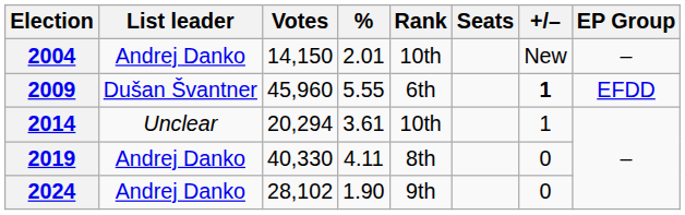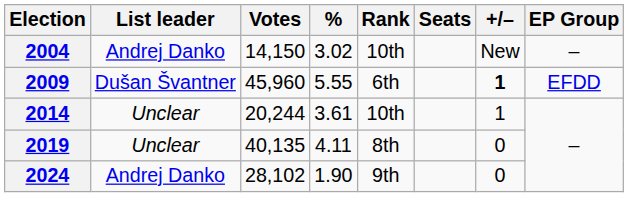 <table class="wikitable" style="text-align:center">
 <tr>
 <th>Election</th>
 <th>List leader</th>
 <th>Votes</th>
 <th>%</th>
 <th>Rank</th>
 <th>Seats</th>
 <th>+/–</th>
 <th>EP Group</th>
 </tr>
 <tr>
 <th><a href='#'>2004</a></th>
 <td><a href='#'>Andrej Danko</a></td>
 <td>14,150</td>
-<td>2.01</td>
+<td>3.02</td>
 <td>10th</td>
 <td></td>
 <td>New</td>
 <td>–</td>
 </tr>
 <tr>
 <th><a href='#'>2009</a></th>
 <td><a href='#'>Dušan Švantner</a></td>
 <td>45,960</td>
 <td>5.55</td>
 <td>6th</td>
 <td></td>
 <td><strong> 1</strong></td>
 <td><a href='#'>EFDD</a></td>
 </tr>
 <tr>
 <th><a href='#'>2014</a></th>
 <td><em>Unclear</em></td>
-<td>20,294</td>
+<td>20,244</td>
 <td>3.61</td>
 <td>10th</td>
 <td></td>
 <td> 1</td>
 <td rowspan=3>–</td>
 </tr>
 <tr>
 <th><a href='#'>2019</a></th>
-<td><a href='#'>Andrej Danko</a></td>
-<td>40,330</td>
+<td><em>Unclear</em></td>
+<td>40,135</td>
 <td>4.11</td>
 <td>8th</td>
 <td></td>
 <td> 0</td>
 </tr>
 <tr>
 <th><a href='#'>2024</a></th>
 <td><a href='#'>Andrej Danko</a></td>
 <td>28,102</td>
 <td>1.90</td>
 <td>9th</td>
 <td></td>
 <td> 0</td>
 </tr>
 </table>
